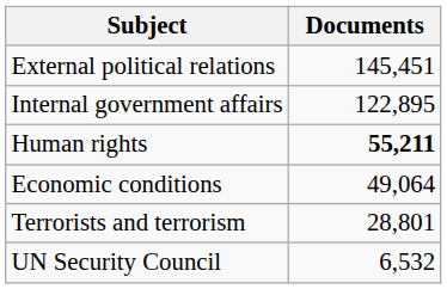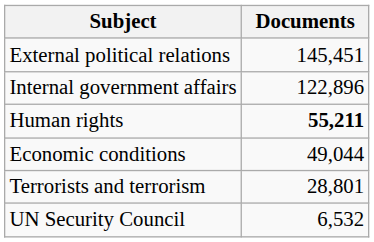 <table class="wikitable" style="float:left;margin:1em 1em 1em 0em;">
 <tr>
 <th>Subject</th>
 <th>Documents</th>
 </tr>
 <tr>
 <td>External political relations</td>
 <td style="text-align:right; width:35%;">145,451</td>
 </tr>
 <tr>
 <td>Internal government affairs</td>
-<td style="text-align:right; width:35%;">122,895</td>
+<td style="text-align:right; width:35%;">122,896</td>
 </tr>
 <tr>
 <td>Human rights</td>
 <td style="text-align:right; width:35%;"><strong>55,211</strong></td>
 </tr>
 <tr>
 <td>Economic conditions</td>
-<td style="text-align:right; width:35%;">49,064</td>
+<td style="text-align:right; width:35%;">49,044</td>
 </tr>
 <tr>
 <td>Terrorists and terrorism</td>
 <td style="text-align:right; width:35%;">28,801</td>
 </tr>
 <tr>
 <td>UN Security Council</td>
 <td style="text-align:right; width:35%;">6,532</td>
 </tr>
 </table>
